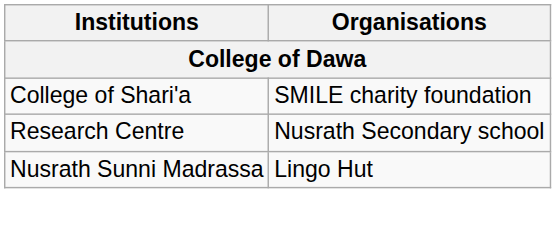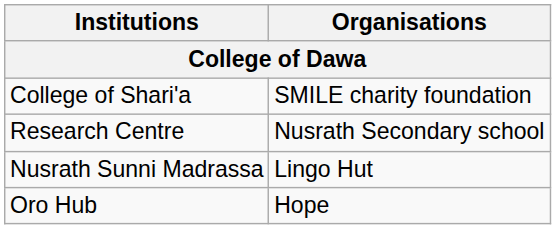 <table class="wikitable">
 <tr>
 <th>Institutions</th>
 <th>Organisations</th>
 </tr>
 <tr>
 <th colspan="2">College of Dawa</th>
 </tr>
 <tr>
 <td>College of Shari'a</td>
 <td>SMILE charity foundation</td>
 </tr>
 <tr>
 <td>Research Centre</td>
 <td>Nusrath Secondary school</td>
 </tr>
 <tr>
 <td>Nusrath Sunni Madrassa</td>
 <td>Lingo Hut</td>
 </tr>
+<tr>
+<td>Oro Hub</td>
+<td>Hope</td>
+</tr>
 </table>
